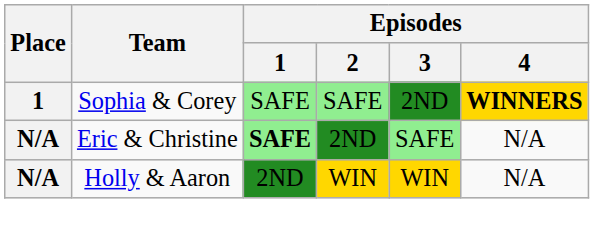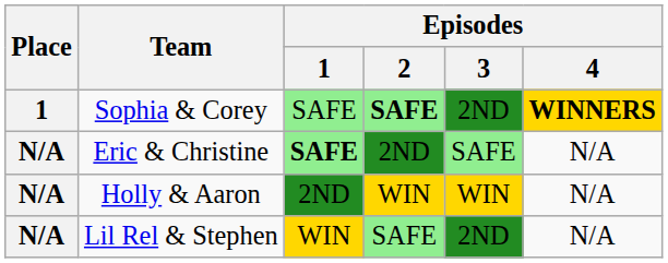 <table class="wikitable" style="text-align: center;">
 <tr>
 <th scope="col" rowspan="2">Place</th>
 <th scope="col" rowspan="2">Team</th>
 <th scope="col" colspan="4">Episodes</th>
 </tr>
 <tr>
 <th scope="col" style="width:40px">1</th>
 <th scope="col" style="width:40px">2</th>
 <th scope="col" style="width:40px">3</th>
 <th scope="col" style="width:40px">4</th>
 </tr>
 <tr>
 <th scope="row">1</th>
 <td><a href='#'>Sophia</a> & Corey</td>
 <td style="background:lightgreen;">SAFE</td>
-<td style="background:lightgreen;">SAFE</td>
+<td style="background:lightgreen;"><strong>SAFE</strong></td>
 <td style="background:forestgreen;">2ND</td>
 <td style="background:gold;"><strong>WINNERS</strong></td>
 </tr>
 <tr>
 <th scope="row">N/A</th>
 <td><a href='#'>Eric</a> & Christine</td>
 <td style="background:lightgreen;"><strong>SAFE</strong></td>
 <td style="background:forestgreen;">2ND</td>
 <td style="background:lightgreen;">SAFE</td>
 <td>N/A</td>
 </tr>
 <tr>
 <th scope="row">N/A</th>
 <td><a href='#'>Holly</a> & Aaron</td>
 <td style="background:forestgreen;">2ND</td>
 <td style="background:gold;">WIN</td>
 <td style="background:gold;">WIN</td>
 <td>N/A</td>
 </tr>
+<tr>
+<th scope="row">N/A</th>
+<td><a href='#'>Lil Rel</a> & Stephen</td>
+<td style="background:gold;">WIN</td>
+<td style="background:lightgreen;">SAFE</td>
+<td style="background:forestgreen;">2ND</td>
+<td>N/A</td>
+</tr>
 </table>
